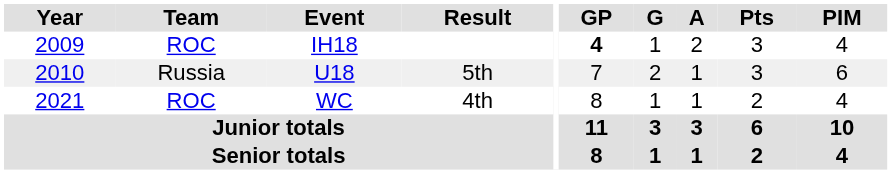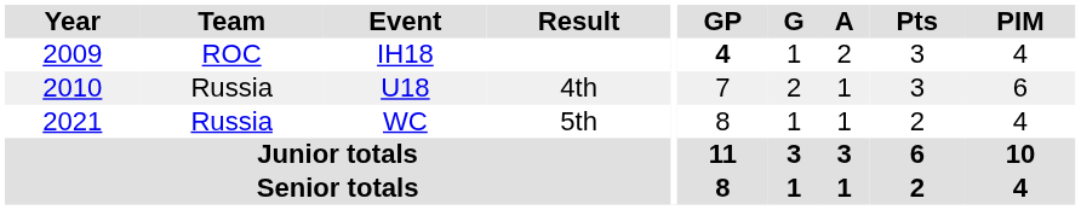 <table border="0" cellpadding="1" cellspacing="0" ID="Table3" style="text-align:center; width:40em">
 <tr ALIGN="center" bgcolor="#e0e0e0">
 <th>Year</th>
 <th>Team</th>
 <th>Event</th>
 <th>Result</th>
 <th rowspan="99" bgcolor="#ffffff"></th>
 <th>GP</th>
 <th>G</th>
 <th>A</th>
 <th>Pts</th>
 <th>PIM</th>
 </tr>
 <tr>
 <td><a href='#'>2009</a></td>
 <td><a href='#'>ROC</a></td>
 <td><a href='#'>IH18</a></td>
 <td></td>
 <td><strong>4</strong></td>
 <td>1</td>
 <td>2</td>
 <td>3</td>
 <td>4</td>
 </tr>
 <tr bgcolor="#f0f0f0">
 <td><a href='#'>2010</a></td>
 <td>Russia</td>
 <td><a href='#'>U18</a></td>
-<td>5th</td>
+<td>4th</td>
 <td>7</td>
 <td>2</td>
 <td>1</td>
 <td>3</td>
 <td>6</td>
 </tr>
 <tr>
 <td><a href='#'>2021</a></td>
-<td><a href='#'>ROC</a></td>
+<td><a href='#'>Russia</a></td>
 <td><a href='#'>WC</a></td>
-<td>4th</td>
+<td>5th</td>
 <td>8</td>
 <td>1</td>
 <td>1</td>
 <td>2</td>
 <td>4</td>
 </tr>
 <tr bgcolor="#e0e0e0">
 <th colspan="4">Junior totals</th>
 <th>11</th>
 <th>3</th>
 <th>3</th>
 <th>6</th>
 <th>10</th>
 </tr>
 <tr bgcolor="#e0e0e0">
 <th colspan="4">Senior totals</th>
 <th>8</th>
 <th>1</th>
 <th>1</th>
 <th>2</th>
 <th>4</th>
 </tr>
 </table>
